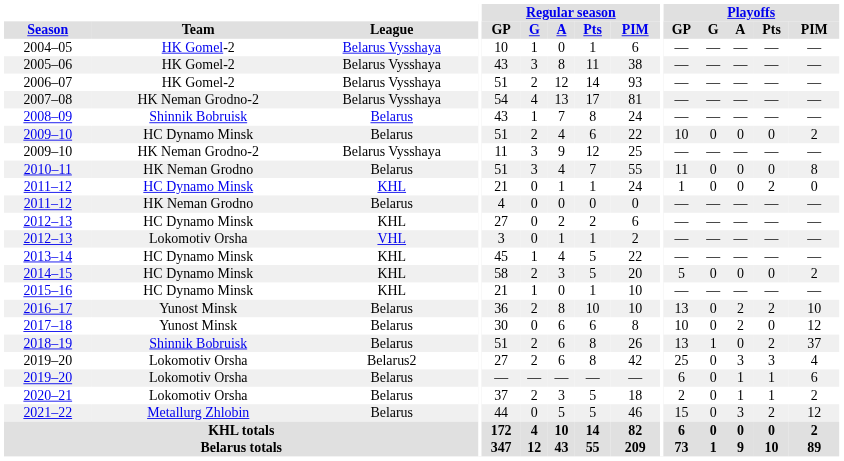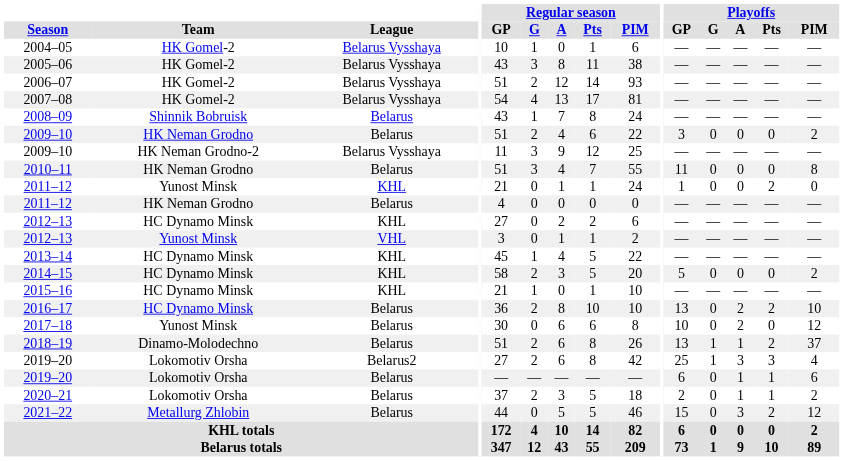 <table border="0" cellpadding="1" cellspacing="0" style="text-align:center; width:60em">
 <tr bgcolor="#e0e0e0">
 <th colspan="3" bgcolor="#ffffff"></th>
 <th rowspan="99" bgcolor="#ffffff"></th>
 <th colspan="5"><a href='#'>Regular season</a></th>
 <th rowspan="99" bgcolor="#ffffff"></th>
 <th colspan="5"><a href='#'>Playoffs</a></th>
 </tr>
 <tr bgcolor="#e0e0e0">
 <th><a href='#'>Season</a></th>
 <th>Team</th>
 <th>League</th>
 <th>GP</th>
 <th><a href='#'>G</a></th>
 <th><a href='#'>A</a></th>
 <th><a href='#'>Pts</a></th>
 <th><a href='#'>PIM</a></th>
 <th>GP</th>
 <th>G</th>
 <th>A</th>
 <th>Pts</th>
 <th>PIM</th>
 </tr>
 <tr>
 <td>2004–05</td>
 <td><a href='#'>HK Gomel</a>-2</td>
 <td><a href='#'>Belarus Vysshaya</a></td>
 <td>10</td>
 <td>1</td>
 <td>0</td>
 <td>1</td>
 <td>6</td>
 <td>—</td>
 <td>—</td>
 <td>—</td>
 <td>—</td>
 <td>—</td>
 </tr>
 <tr bgcolor="#f0f0f0">
 <td>2005–06</td>
 <td>HK Gomel-2</td>
 <td>Belarus Vysshaya</td>
 <td>43</td>
 <td>3</td>
 <td>8</td>
 <td>11</td>
 <td>38</td>
 <td>—</td>
 <td>—</td>
 <td>—</td>
 <td>—</td>
 <td>—</td>
 </tr>
 <tr>
 <td>2006–07</td>
 <td>HK Gomel-2</td>
 <td>Belarus Vysshaya</td>
 <td>51</td>
 <td>2</td>
 <td>12</td>
 <td>14</td>
 <td>93</td>
 <td>—</td>
 <td>—</td>
 <td>—</td>
 <td>—</td>
 <td>—</td>
 </tr>
 <tr bgcolor="#f0f0f0">
 <td>2007–08</td>
-<td>HK Neman Grodno-2</td>
+<td>HK Gomel-2</td>
 <td>Belarus Vysshaya</td>
 <td>54</td>
 <td>4</td>
 <td>13</td>
 <td>17</td>
 <td>81</td>
 <td>—</td>
 <td>—</td>
 <td>—</td>
 <td>—</td>
 <td>—</td>
 </tr>
 <tr>
 <td><a href='#'>2008–09</a></td>
 <td><a href='#'>Shinnik Bobruisk</a></td>
 <td><a href='#'>Belarus</a></td>
 <td>43</td>
 <td>1</td>
 <td>7</td>
 <td>8</td>
 <td>24</td>
 <td>—</td>
 <td>—</td>
 <td>—</td>
 <td>—</td>
 <td>—</td>
 </tr>
 <tr bgcolor="#f0f0f0">
 <td><a href='#'>2009–10</a></td>
-<td>HC Dynamo Minsk</td>
+<td><a href='#'>HK Neman Grodno</a></td>
 <td>Belarus</td>
 <td>51</td>
 <td>2</td>
 <td>4</td>
 <td>6</td>
 <td>22</td>
-<td>10</td>
+<td>3</td>
 <td>0</td>
 <td>0</td>
 <td>0</td>
 <td>2</td>
 </tr>
 <tr>
 <td>2009–10</td>
 <td>HK Neman Grodno-2</td>
 <td>Belarus Vysshaya</td>
 <td>11</td>
 <td>3</td>
 <td>9</td>
 <td>12</td>
 <td>25</td>
 <td>—</td>
 <td>—</td>
 <td>—</td>
 <td>—</td>
 <td>—</td>
 </tr>
 <tr bgcolor="#f0f0f0">
 <td><a href='#'>2010–11</a></td>
 <td>HK Neman Grodno</td>
 <td>Belarus</td>
 <td>51</td>
 <td>3</td>
 <td>4</td>
 <td>7</td>
 <td>55</td>
 <td>11</td>
 <td>0</td>
 <td>0</td>
 <td>0</td>
 <td>8</td>
 </tr>
 <tr>
 <td><a href='#'>2011–12</a></td>
-<td><a href='#'>HC Dynamo Minsk</a></td>
+<td>Yunost Minsk</td>
 <td><a href='#'>KHL</a></td>
 <td>21</td>
 <td>0</td>
 <td>1</td>
 <td>1</td>
 <td>24</td>
 <td>1</td>
 <td>0</td>
 <td>0</td>
 <td>2</td>
 <td>0</td>
 </tr>
 <tr bgcolor="#f0f0f0">
 <td><a href='#'>2011–12</a></td>
 <td>HK Neman Grodno</td>
 <td>Belarus</td>
 <td>4</td>
 <td>0</td>
 <td>0</td>
 <td>0</td>
 <td>0</td>
 <td>—</td>
 <td>—</td>
 <td>—</td>
 <td>—</td>
 <td>—</td>
 </tr>
 <tr>
 <td><a href='#'>2012–13</a></td>
 <td>HC Dynamo Minsk</td>
 <td>KHL</td>
 <td>27</td>
 <td>0</td>
 <td>2</td>
 <td>2</td>
 <td>6</td>
 <td>—</td>
 <td>—</td>
 <td>—</td>
 <td>—</td>
 <td>—</td>
 </tr>
 <tr bgcolor="#f0f0f0">
 <td><a href='#'>2012–13</a></td>
-<td>Lokomotiv Orsha</td>
+<td><a href='#'>Yunost Minsk</a></td>
 <td><a href='#'>VHL</a></td>
 <td>3</td>
 <td>0</td>
 <td>1</td>
 <td>1</td>
 <td>2</td>
 <td>—</td>
 <td>—</td>
 <td>—</td>
 <td>—</td>
 <td>—</td>
 </tr>
 <tr>
 <td><a href='#'>2013–14</a></td>
 <td>HC Dynamo Minsk</td>
 <td>KHL</td>
 <td>45</td>
 <td>1</td>
 <td>4</td>
 <td>5</td>
 <td>22</td>
 <td>—</td>
 <td>—</td>
 <td>—</td>
 <td>—</td>
 <td>—</td>
 </tr>
 <tr bgcolor="#f0f0f0">
 <td><a href='#'>2014–15</a></td>
 <td>HC Dynamo Minsk</td>
 <td>KHL</td>
 <td>58</td>
 <td>2</td>
 <td>3</td>
 <td>5</td>
 <td>20</td>
 <td>5</td>
 <td>0</td>
 <td>0</td>
 <td>0</td>
 <td>2</td>
 </tr>
 <tr>
 <td><a href='#'>2015–16</a></td>
 <td>HC Dynamo Minsk</td>
 <td>KHL</td>
 <td>21</td>
 <td>1</td>
 <td>0</td>
 <td>1</td>
 <td>10</td>
 <td>—</td>
 <td>—</td>
 <td>—</td>
 <td>—</td>
 <td>—</td>
 </tr>
 <tr bgcolor="#f0f0f0">
 <td><a href='#'>2016–17</a></td>
-<td>Yunost Minsk</td>
+<td><a href='#'>HC Dynamo Minsk</a></td>
 <td>Belarus</td>
 <td>36</td>
 <td>2</td>
 <td>8</td>
 <td>10</td>
 <td>10</td>
 <td>13</td>
 <td>0</td>
 <td>2</td>
 <td>2</td>
 <td>10</td>
 </tr>
 <tr>
 <td><a href='#'>2017–18</a></td>
 <td>Yunost Minsk</td>
 <td>Belarus</td>
 <td>30</td>
 <td>0</td>
 <td>6</td>
 <td>6</td>
 <td>8</td>
 <td>10</td>
 <td>0</td>
 <td>2</td>
 <td>0</td>
 <td>12</td>
 </tr>
 <tr bgcolor="#f0f0f0">
 <td><a href='#'>2018–19</a></td>
-<td><a href='#'>Shinnik Bobruisk</a></td>
+<td>Dinamo-Molodechno</td>
 <td>Belarus</td>
 <td>51</td>
 <td>2</td>
 <td>6</td>
 <td>8</td>
 <td>26</td>
 <td>13</td>
 <td>1</td>
-<td>0</td>
+<td>1</td>
 <td>2</td>
 <td>37</td>
 </tr>
 <tr>
 <td>2019–20</td>
 <td>Lokomotiv Orsha</td>
 <td>Belarus2</td>
 <td>27</td>
 <td>2</td>
 <td>6</td>
 <td>8</td>
 <td>42</td>
 <td>25</td>
-<td>0</td>
+<td>1</td>
 <td>3</td>
 <td>3</td>
 <td>4</td>
 </tr>
 <tr bgcolor="#f0f0f0">
 <td><a href='#'>2019–20</a></td>
 <td>Lokomotiv Orsha</td>
 <td>Belarus</td>
 <td>—</td>
 <td>—</td>
 <td>—</td>
 <td>—</td>
 <td>—</td>
 <td>6</td>
 <td>0</td>
 <td>1</td>
 <td>1</td>
 <td>6</td>
 </tr>
 <tr>
 <td><a href='#'>2020–21</a></td>
 <td>Lokomotiv Orsha</td>
 <td>Belarus</td>
 <td>37</td>
 <td>2</td>
 <td>3</td>
 <td>5</td>
 <td>18</td>
 <td>2</td>
 <td>0</td>
 <td>1</td>
 <td>1</td>
 <td>2</td>
 </tr>
 <tr bgcolor="#f0f0f0">
 <td><a href='#'>2021–22</a></td>
 <td><a href='#'>Metallurg Zhlobin</a></td>
 <td>Belarus</td>
 <td>44</td>
 <td>0</td>
 <td>5</td>
 <td>5</td>
 <td>46</td>
 <td>15</td>
 <td>0</td>
 <td>3</td>
 <td>2</td>
 <td>12</td>
 </tr>
 <tr>
 </tr>
 <tr ALIGN="center" bgcolor="#e0e0e0">
 <th colspan="3">KHL totals</th>
 <th ALIGN="center">172</th>
 <th ALIGN="center">4</th>
 <th ALIGN="center">10</th>
 <th ALIGN="center">14</th>
 <th ALIGN="center">82</th>
 <th ALIGN="center">6</th>
 <th ALIGN="center">0</th>
 <th ALIGN="center">0</th>
 <th ALIGN="center">0</th>
 <th ALIGN="center">2</th>
 </tr>
 <tr>
 </tr>
 <tr ALIGN="center" bgcolor="#e0e0e0">
 <th colspan="3">Belarus totals</th>
 <th ALIGN="center">347</th>
 <th ALIGN="center">12</th>
 <th ALIGN="center">43</th>
 <th ALIGN="center">55</th>
 <th ALIGN="center">209</th>
 <th ALIGN="center">73</th>
 <th ALIGN="center">1</th>
 <th ALIGN="center">9</th>
 <th ALIGN="center">10</th>
 <th ALIGN="center">89</th>
 </tr>
 </table>
